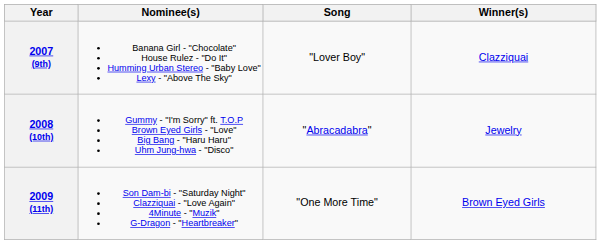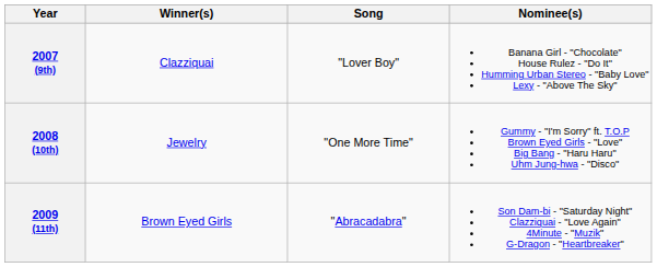 <table class="wikitable" style="text-align:center; width:100%">
 <tr style="background:#bebebe;">
 <th scope="col" style="width:10%;">Year</th>
+<th scope="col" style="width:25%;">Winner(s)</th>
+<th scope="col" style="width:20%;">Song</th>
 <th scope="col" style="width:25%;">Nominee(s)</th>
-<th scope="col" style="width:20%;">Song</th>
-<th scope="col" style="width:25%;">Winner(s)</th>
 </tr>
 <tr>
 <th scope="row" style="text-align:center"><a href='#'>2007<br><small>(9th)</small></a></th>
+<td><a href='#'>Clazziquai</a></td>
+<td>"Lover Boy"</td>
 <td style="font-size: 85%;"><br><ul><li>Banana Girl - "Chocolate"</li><li>House Rulez - "Do It"</li><li><a href='#'>Humming Urban Stereo</a> - "Baby Love"</li><li><a href='#'>Lexy</a> - "Above The Sky"</li></ul></td>
-<td>"Lover Boy"</td>
-<td><a href='#'>Clazziquai</a></td>
 </tr>
 <tr>
 <th scope="row" style="text-align:center"><a href='#'>2008<br><small>(10th)</small></a></th>
+<td><a href='#'>Jewelry</a></td>
+<td>"One More Time"</td>
 <td style="font-size: 85%;"><br><ul><li><a href='#'>Gummy</a> - "I'm Sorry" ft. <a href='#'>T.O.P</a></li><li><a href='#'>Brown Eyed Girls</a> - "Love"</li><li><a href='#'>Big Bang</a> - "Haru Haru"</li><li><a href='#'>Uhm Jung-hwa</a> - "Disco"</li></ul></td>
-<td>"<a href='#'>Abracadabra</a>"</td>
-<td><a href='#'>Jewelry</a></td>
 </tr>
 <tr>
 <th scope="row" style="text-align:center"><a href='#'>2009<br><small>(11th)</small></a></th>
+<td><a href='#'>Brown Eyed Girls</a></td>
+<td>"<a href='#'>Abracadabra</a>"</td>
 <td style="font-size: 85%;"><br><ul><li><a href='#'>Son Dam-bi</a> - "Saturday Night"</li><li><a href='#'>Clazziquai</a> - "Love Again"</li><li><a href='#'>4Minute</a> - "<a href='#'>Muzik</a>"</li><li><a href='#'>G-Dragon</a> - "<a href='#'>Heartbreaker</a>"</li></ul></td>
-<td>"One More Time"</td>
-<td><a href='#'>Brown Eyed Girls</a></td>
 </tr>
 </table>
